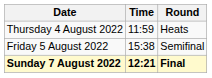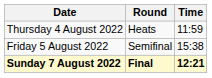 <table class="wikitable">
 <tr>
 <th>Date</th>
+<th>Round</th>
 <th>Time</th>
-<th>Round</th>
 </tr>
 <tr>
 <td>Thursday 4 August 2022</td>
+<td>Heats</td>
 <td>11:59</td>
-<td>Heats</td>
 </tr>
 <tr>
 <td>Friday 5 August 2022</td>
+<td>Semifinal</td>
 <td>15:38</td>
-<td>Semifinal</td>
 </tr>
 <tr>
 <td style=background:lemonchiffon><strong>Sunday 7 August 2022</strong></td>
+<td style=background:lemonchiffon><strong>Final</strong></td>
 <td style=background:lemonchiffon><strong>12:21</strong></td>
-<td style=background:lemonchiffon><strong>Final</strong></td>
 </tr>
 </table>
